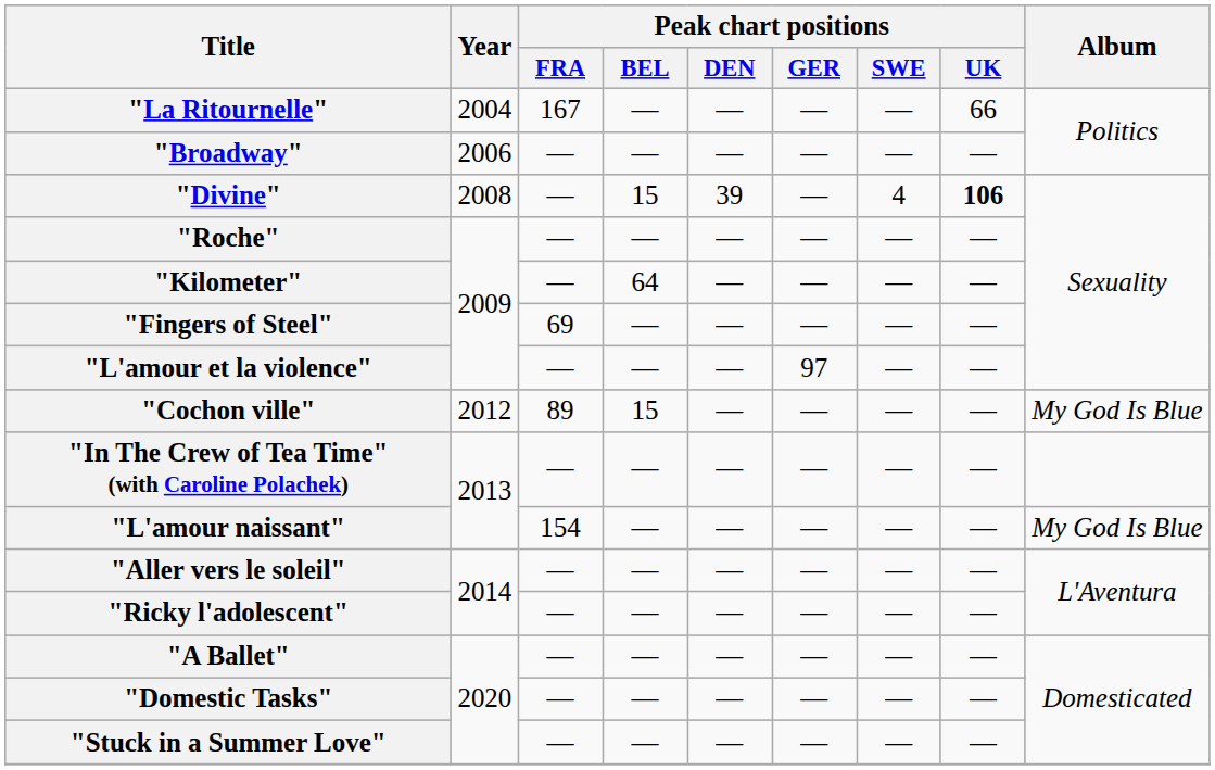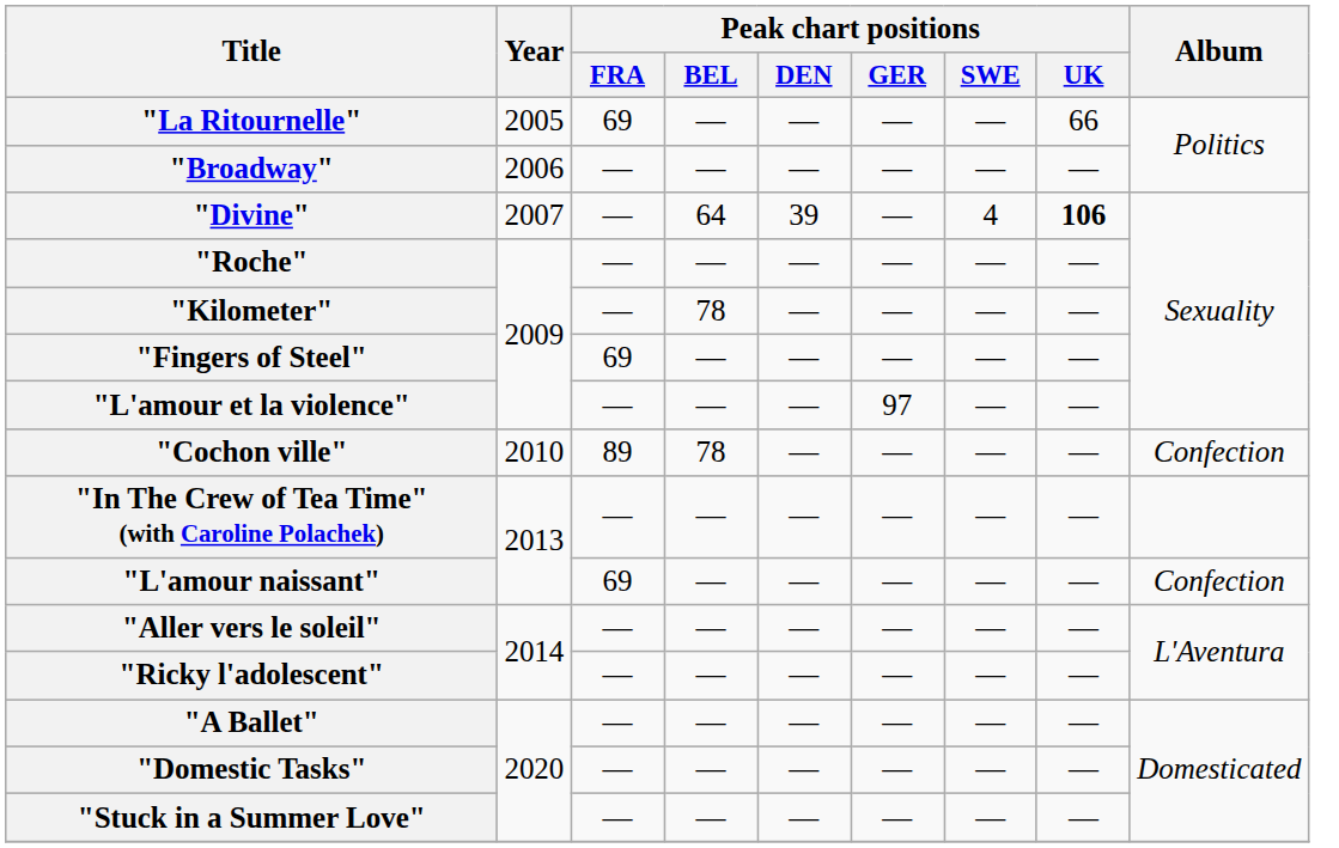 <table class="wikitable plainrowheaders" style="text-align:center;">
 <tr>
 <th scope="col" rowspan="2" style="width:16em;">Title</th>
 <th scope="col" rowspan="2">Year</th>
 <th scope="col" colspan="6">Peak chart positions</th>
 <th scope="col" rowspan="2">Album</th>
 </tr>
 <tr>
 <th scope="col" style="width:3em;font-size:90%;"><a href='#'>FRA</a><br></th>
 <th scope="col" style="width:3em;font-size:90%;"><a href='#'>BEL</a><br></th>
 <th scope="col" style="width:3em;font-size:90%;"><a href='#'>DEN</a><br></th>
 <th scope="col" style="width:3em;font-size:90%;"><a href='#'>GER</a><br></th>
 <th scope="col" style="width:3em;font-size:90%;"><a href='#'>SWE</a><br></th>
 <th scope="col" style="width:3em;font-size:90%;"><a href='#'>UK</a><br></th>
 </tr>
 <tr>
 <th scope="row">"<a href='#'>La Ritournelle</a>"</th>
-<td>2004</td>
-<td>167</td>
+<td>2005</td>
+<td>69</td>
 <td>—</td>
 <td>—</td>
 <td>—</td>
 <td>—</td>
 <td>66</td>
 <td rowspan="2"><em>Politics</em></td>
 </tr>
 <tr>
 <th scope="row">"<a href='#'>Broadway</a>"</th>
 <td>2006</td>
 <td>—</td>
 <td>—</td>
 <td>—</td>
 <td>—</td>
 <td>—</td>
 <td>—</td>
 </tr>
 <tr>
 <th scope="row">"<a href='#'>Divine</a>"</th>
-<td>2008</td>
+<td>2007</td>
 <td>—</td>
-<td>15</td>
+<td>64</td>
 <td>39</td>
 <td>—</td>
 <td>4</td>
 <td><strong>106</strong></td>
 <td rowspan="5"><em>Sexuality</em></td>
 </tr>
 <tr>
 <th scope="row">"Roche"</th>
 <td rowspan="4">2009</td>
 <td>—</td>
 <td>—</td>
 <td>—</td>
 <td>—</td>
 <td>—</td>
 <td>—</td>
 </tr>
 <tr>
 <th scope="row">"Kilometer"</th>
 <td>—</td>
-<td>64</td>
+<td>78</td>
 <td>—</td>
 <td>—</td>
 <td>—</td>
 <td>—</td>
 </tr>
 <tr>
 <th scope="row">"Fingers of Steel"</th>
 <td>69</td>
 <td>—</td>
 <td>—</td>
 <td>—</td>
 <td>—</td>
 <td>—</td>
 </tr>
 <tr>
 <th scope="row">"L'amour et la violence"</th>
 <td>—</td>
 <td>—</td>
 <td>—</td>
 <td>97</td>
 <td>—</td>
 <td>—</td>
 </tr>
 <tr>
 <th scope="row">"Cochon ville"</th>
-<td>2012</td>
+<td>2010</td>
 <td>89</td>
-<td>15</td>
+<td>78</td>
 <td>—</td>
 <td>—</td>
 <td>—</td>
 <td>—</td>
-<td><em>My God Is Blue</em></td>
+<td><em>Confection</em></td>
 </tr>
 <tr>
 <th scope="row">"In The Crew of Tea Time"<br><small>(with <a href='#'>Caroline Polachek</a>)</small></th>
 <td rowspan="2">2013</td>
 <td>—</td>
 <td>—</td>
 <td>—</td>
 <td>—</td>
 <td>—</td>
 <td>—</td>
 <td></td>
 </tr>
 <tr>
 <th scope="row">"L'amour naissant"</th>
-<td>154</td>
+<td>69</td>
 <td>—</td>
 <td>—</td>
 <td>—</td>
 <td>—</td>
 <td>—</td>
-<td><em>My God Is Blue</em></td>
+<td><em>Confection</em></td>
 </tr>
 <tr>
 <th scope="row">"Aller vers le soleil"</th>
 <td rowspan="2">2014</td>
 <td>—</td>
 <td>—</td>
 <td>—</td>
 <td>—</td>
 <td>—</td>
 <td>—</td>
 <td rowspan="2"><em>L'Aventura</em></td>
 </tr>
 <tr>
 <th scope="row">"Ricky l'adolescent"</th>
 <td>—</td>
 <td>—</td>
 <td>—</td>
 <td>—</td>
 <td>—</td>
 <td>—</td>
 </tr>
 <tr>
 <th scope="row">"A Ballet"</th>
 <td rowspan="3">2020</td>
 <td>—</td>
 <td>—</td>
 <td>—</td>
 <td>—</td>
 <td>—</td>
 <td>—</td>
 <td rowspan="3"><em>Domesticated</em></td>
 </tr>
 <tr>
 <th scope="row">"Domestic Tasks"</th>
 <td>—</td>
 <td>—</td>
 <td>—</td>
 <td>—</td>
 <td>—</td>
 <td>—</td>
 </tr>
 <tr>
 <th scope="row">"Stuck in a Summer Love"</th>
 <td>—</td>
 <td>—</td>
 <td>—</td>
 <td>—</td>
 <td>—</td>
 <td>—</td>
 </tr>
 <tr>
 </tr>
 </table>
